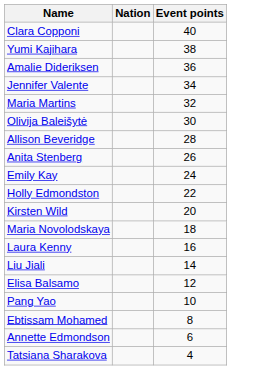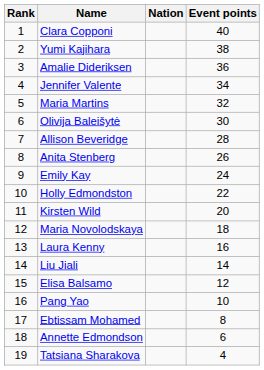 <table class="wikitable sortable" style="text-align:center">
 <tr>
+<th>Rank</th>
 <th>Name</th>
 <th>Nation</th>
 <th>Event points</th>
 </tr>
 <tr>
+<td>1</td>
 <td align=left><a href='#'>Clara Copponi</a></td>
 <td align=left></td>
 <td>40</td>
 </tr>
 <tr>
+<td>2</td>
 <td align=left><a href='#'>Yumi Kajihara</a></td>
 <td align=left></td>
 <td>38</td>
 </tr>
 <tr>
+<td>3</td>
 <td align=left><a href='#'>Amalie Dideriksen</a></td>
 <td align=left></td>
 <td>36</td>
 </tr>
 <tr>
+<td>4</td>
 <td align=left><a href='#'>Jennifer Valente</a></td>
 <td align=left></td>
 <td>34</td>
 </tr>
 <tr>
+<td>5</td>
 <td align=left><a href='#'>Maria Martins</a></td>
 <td align=left></td>
 <td>32</td>
 </tr>
 <tr>
+<td>6</td>
 <td align=left><a href='#'>Olivija Baleišytė</a></td>
 <td align=left></td>
 <td>30</td>
 </tr>
 <tr>
+<td>7</td>
 <td align=left><a href='#'>Allison Beveridge</a></td>
 <td align=left></td>
 <td>28</td>
 </tr>
 <tr>
+<td>8</td>
 <td align=left><a href='#'>Anita Stenberg</a></td>
 <td align=left></td>
 <td>26</td>
 </tr>
 <tr>
+<td>9</td>
 <td align=left><a href='#'>Emily Kay</a></td>
 <td align=left></td>
 <td>24</td>
 </tr>
 <tr>
+<td>10</td>
 <td align=left><a href='#'>Holly Edmondston</a></td>
 <td align=left></td>
 <td>22</td>
 </tr>
 <tr>
+<td>11</td>
 <td align=left><a href='#'>Kirsten Wild</a></td>
 <td align=left></td>
 <td>20</td>
 </tr>
 <tr>
+<td>12</td>
 <td align=left><a href='#'>Maria Novolodskaya</a></td>
 <td align=left></td>
 <td>18</td>
 </tr>
 <tr>
+<td>13</td>
 <td align=left><a href='#'>Laura Kenny</a></td>
 <td align=left></td>
 <td>16</td>
 </tr>
 <tr>
+<td>14</td>
 <td align=left><a href='#'>Liu Jiali</a></td>
 <td align=left></td>
 <td>14</td>
 </tr>
 <tr>
+<td>15</td>
 <td align=left><a href='#'>Elisa Balsamo</a></td>
 <td align=left></td>
 <td>12</td>
 </tr>
 <tr>
+<td>16</td>
 <td align=left><a href='#'>Pang Yao</a></td>
 <td align=left></td>
 <td>10</td>
 </tr>
 <tr>
+<td>17</td>
 <td align=left><a href='#'>Ebtissam Mohamed</a></td>
 <td align=left></td>
 <td>8</td>
 </tr>
 <tr>
+<td>18</td>
 <td align=left><a href='#'>Annette Edmondson</a></td>
 <td align=left></td>
 <td>6</td>
 </tr>
 <tr>
+<td>19</td>
 <td align=left><a href='#'>Tatsiana Sharakova</a></td>
 <td align=left></td>
 <td>4</td>
 </tr>
 </table>
